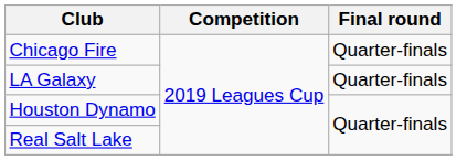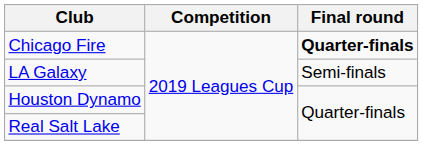 <table class="wikitable">
 <tr>
 <th>Club</th>
 <th>Competition</th>
 <th>Final round</th>
 </tr>
 <tr>
 <td><a href='#'>Chicago Fire</a></td>
 <td rowspan=4><a href='#'>2019 Leagues Cup</a></td>
-<td>Quarter-finals</td>
+<td><strong>Quarter-finals</strong></td>
 </tr>
 <tr>
 <td><a href='#'>LA Galaxy</a></td>
-<td>Quarter-finals</td>
+<td>Semi-finals</td>
 </tr>
 <tr>
 <td><a href='#'>Houston Dynamo</a></td>
 <td rowspan=2>Quarter-finals</td>
 </tr>
 <tr>
 <td><a href='#'>Real Salt Lake</a></td>
 </tr>
 <tr>
 </tr>
 </table>
